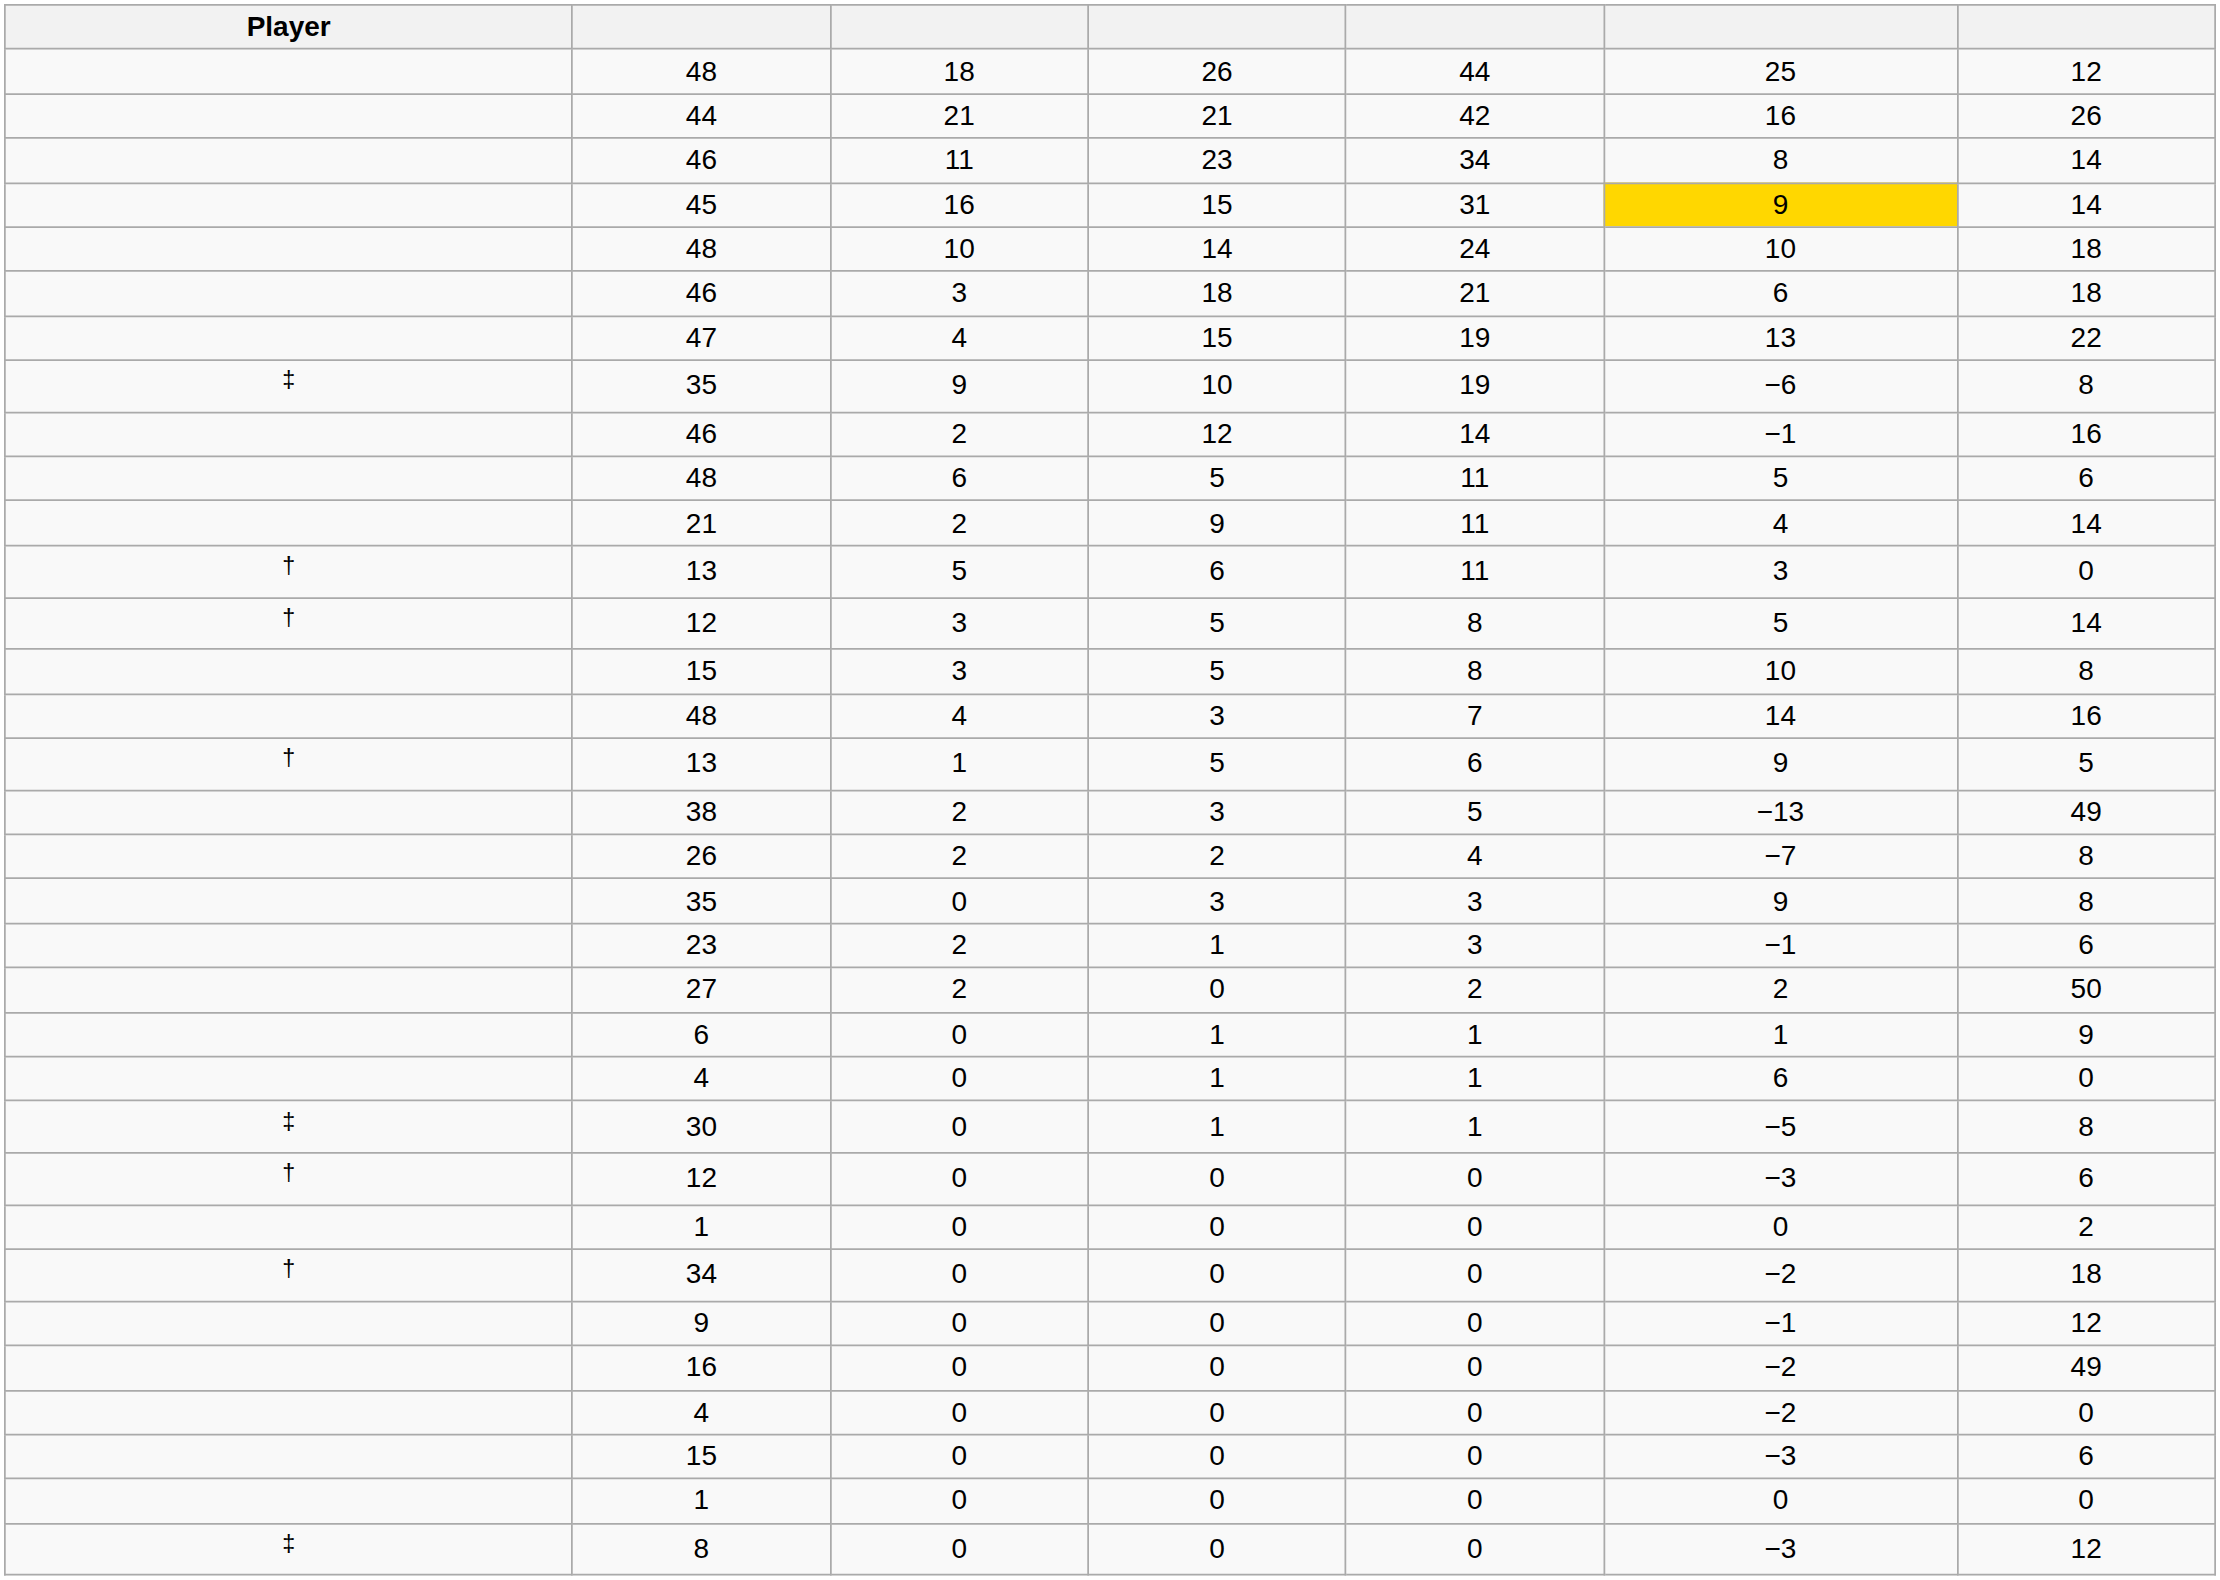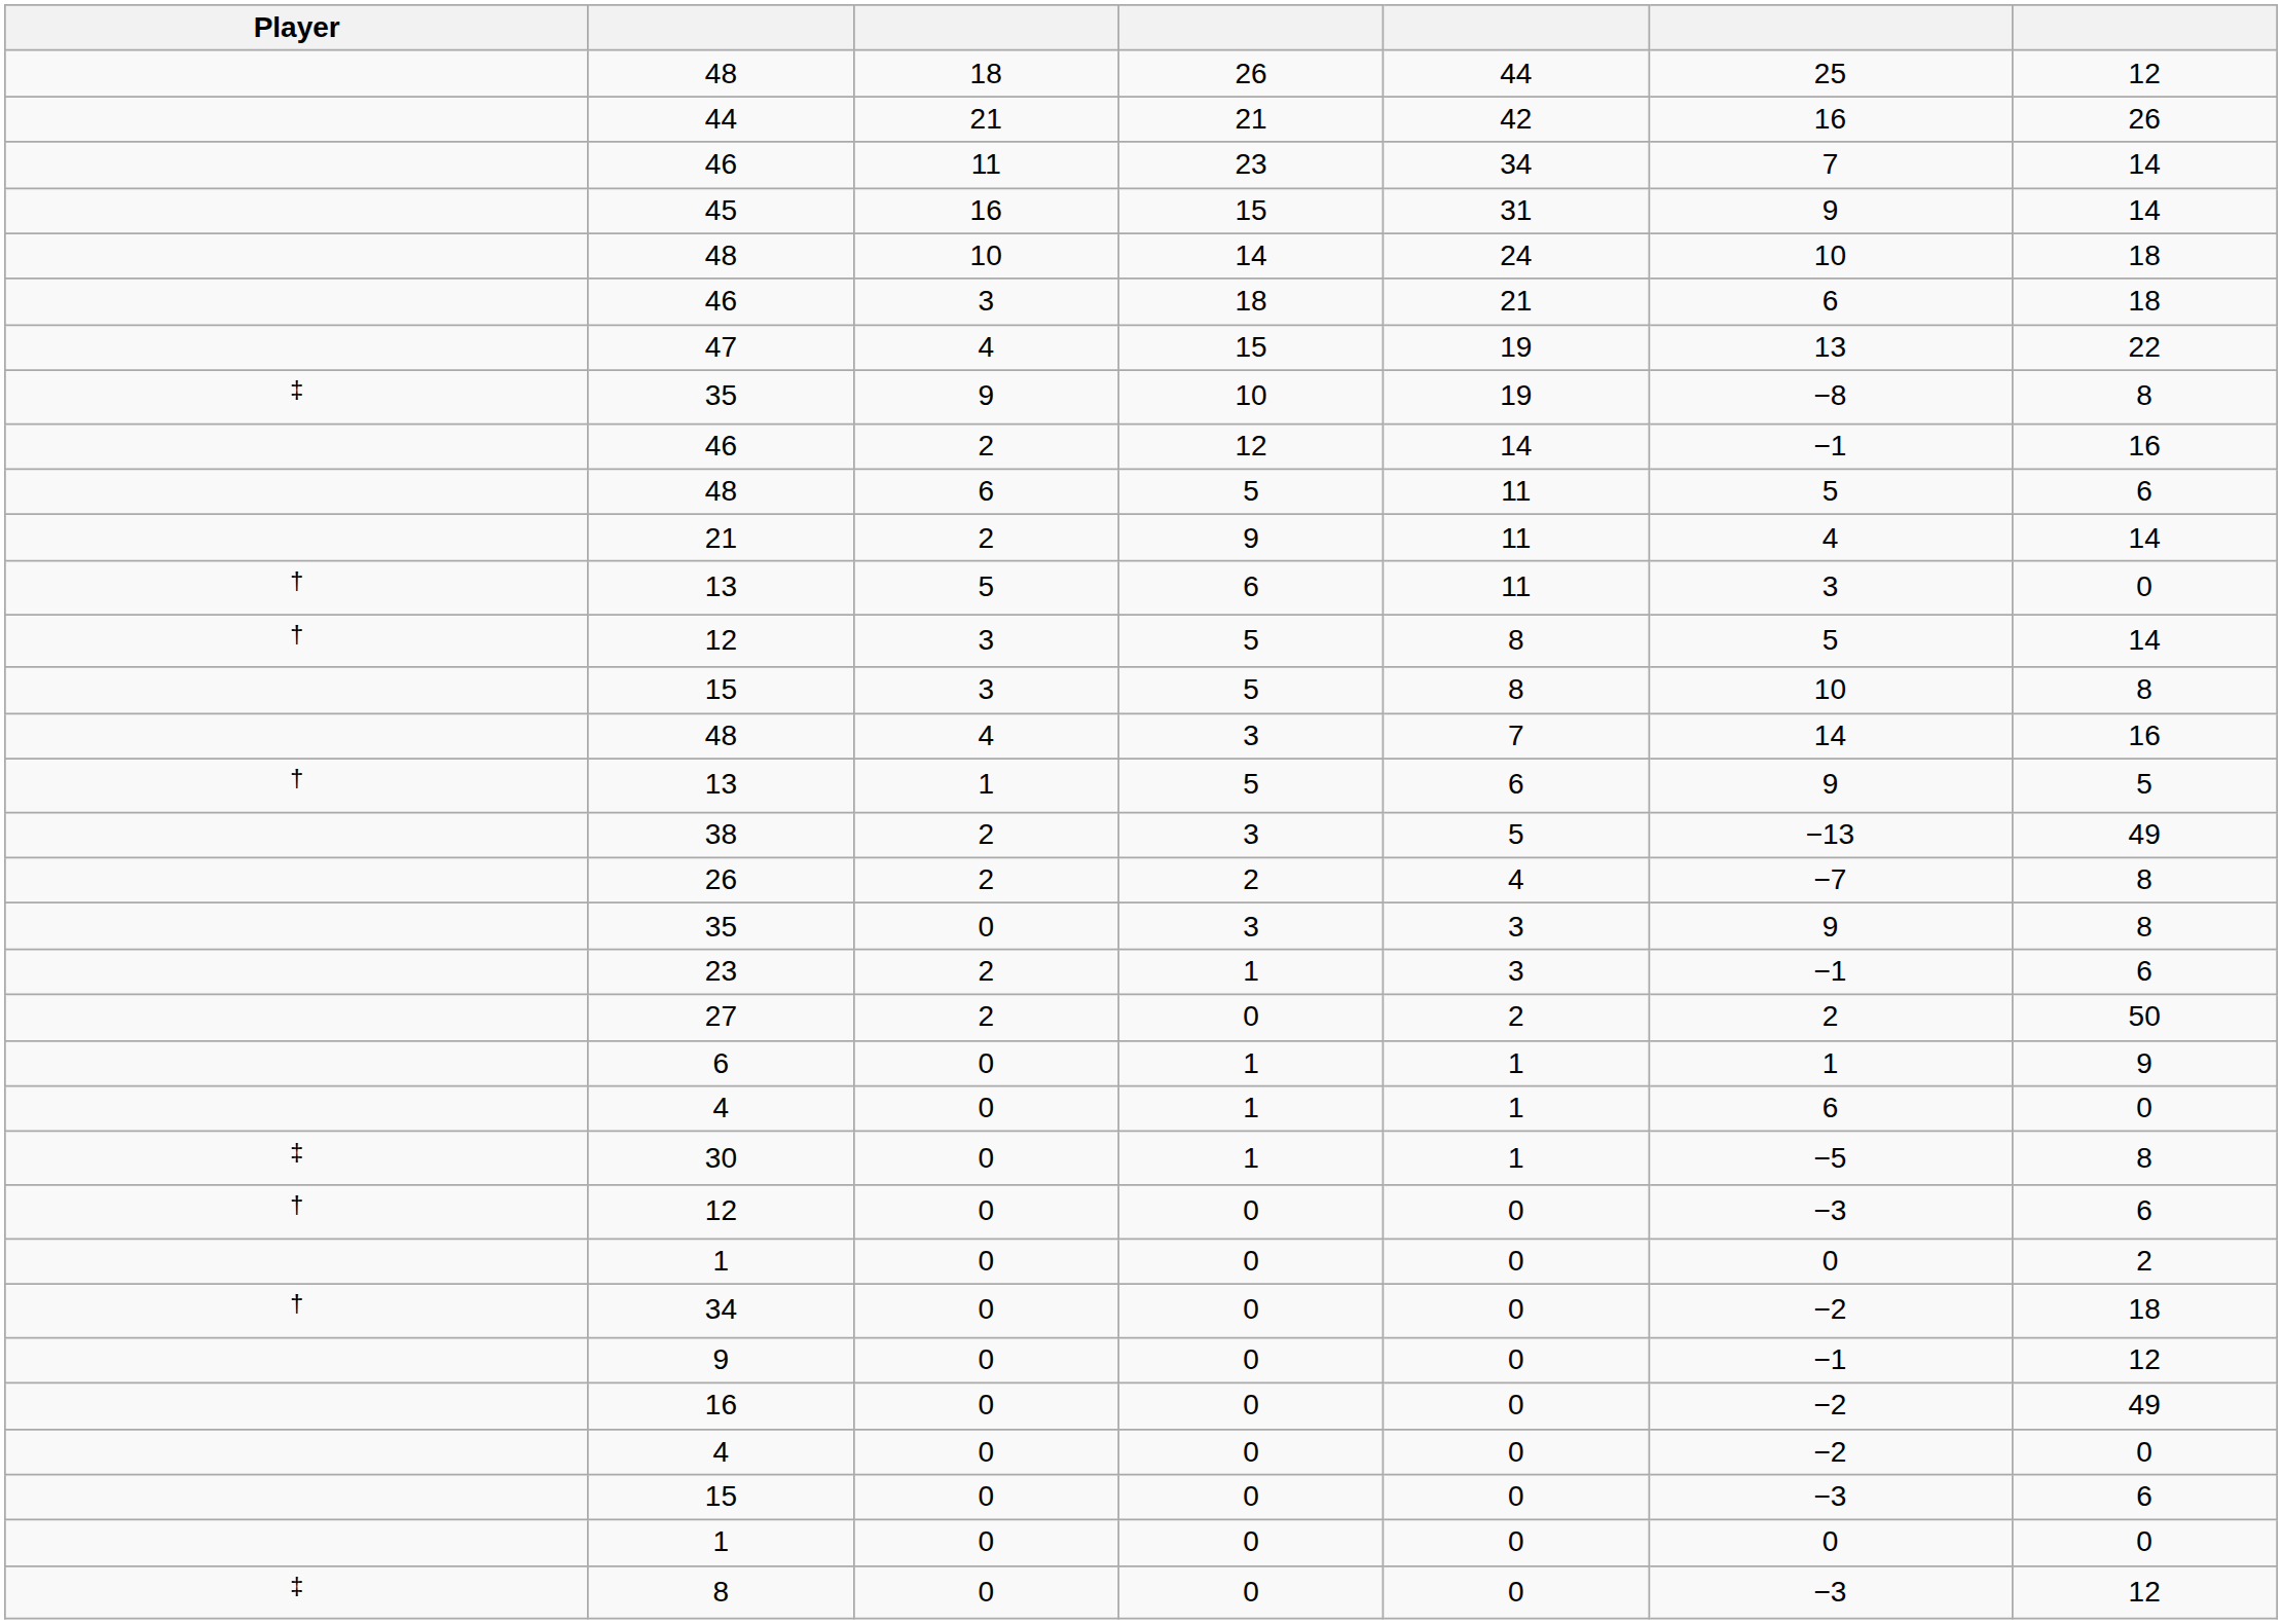 <table class="wikitable sortable" style="width:100%;">
 <tr align=center>
 <th>Player</th>
 <th></th>
 <th></th>
 <th></th>
 <th></th>
 <th data-sort-type="number"></th>
 <th></th>
 </tr>
 <tr align=center>
 <td></td>
 <td>48</td>
 <td>18</td>
 <td>26</td>
 <td>44</td>
 <td>25</td>
 <td>12</td>
 </tr>
 <tr align=center>
 <td></td>
 <td>44</td>
 <td>21</td>
 <td>21</td>
 <td>42</td>
 <td>16</td>
 <td>26</td>
 </tr>
 <tr align=center>
 <td></td>
 <td>46</td>
 <td>11</td>
 <td>23</td>
 <td>34</td>
-<td>8</td>
+<td>7</td>
 <td>14</td>
 </tr>
 <tr align=center>
 <td></td>
 <td>45</td>
 <td>16</td>
 <td>15</td>
 <td>31</td>
-<td style="background: gold;">9</td>
+<td>9</td>
 <td>14</td>
 </tr>
 <tr align=center>
 <td></td>
 <td>48</td>
 <td>10</td>
 <td>14</td>
 <td>24</td>
 <td>10</td>
 <td>18</td>
 </tr>
 <tr align=center>
 <td></td>
 <td>46</td>
 <td>3</td>
 <td>18</td>
 <td>21</td>
 <td>6</td>
 <td>18</td>
 </tr>
 <tr align=center>
 <td></td>
 <td>47</td>
 <td>4</td>
 <td>15</td>
 <td>19</td>
 <td>13</td>
 <td>22</td>
 </tr>
 <tr align=center>
 <td><sup>‡</sup></td>
 <td>35</td>
 <td>9</td>
 <td>10</td>
 <td>19</td>
-<td>−6</td>
+<td>−8</td>
 <td>8</td>
 </tr>
 <tr align=center>
 <td></td>
 <td>46</td>
 <td>2</td>
 <td>12</td>
 <td>14</td>
 <td>−1</td>
 <td>16</td>
 </tr>
 <tr align=center>
 <td></td>
 <td>48</td>
 <td>6</td>
 <td>5</td>
 <td>11</td>
 <td>5</td>
 <td>6</td>
 </tr>
 <tr align=center>
 <td></td>
 <td>21</td>
 <td>2</td>
 <td>9</td>
 <td>11</td>
 <td>4</td>
 <td>14</td>
 </tr>
 <tr align=center>
 <td><sup>†</sup></td>
 <td>13</td>
 <td>5</td>
 <td>6</td>
 <td>11</td>
 <td>3</td>
 <td>0</td>
 </tr>
 <tr align=center>
 <td><sup>†</sup></td>
 <td>12</td>
 <td>3</td>
 <td>5</td>
 <td>8</td>
 <td>5</td>
 <td>14</td>
 </tr>
 <tr align=center>
 <td></td>
 <td>15</td>
 <td>3</td>
 <td>5</td>
 <td>8</td>
 <td>10</td>
 <td>8</td>
 </tr>
 <tr align=center>
 <td></td>
 <td>48</td>
 <td>4</td>
 <td>3</td>
 <td>7</td>
 <td>14</td>
 <td>16</td>
 </tr>
 <tr align=center>
 <td><sup>†</sup></td>
 <td>13</td>
 <td>1</td>
 <td>5</td>
 <td>6</td>
 <td>9</td>
 <td>5</td>
 </tr>
 <tr align=center>
 <td></td>
 <td>38</td>
 <td>2</td>
 <td>3</td>
 <td>5</td>
 <td>−13</td>
 <td>49</td>
 </tr>
 <tr align=center>
 <td></td>
 <td>26</td>
 <td>2</td>
 <td>2</td>
 <td>4</td>
 <td>−7</td>
 <td>8</td>
 </tr>
 <tr align=center>
 <td></td>
 <td>35</td>
 <td>0</td>
 <td>3</td>
 <td>3</td>
 <td>9</td>
 <td>8</td>
 </tr>
 <tr align=center>
 <td></td>
 <td>23</td>
 <td>2</td>
 <td>1</td>
 <td>3</td>
 <td>−1</td>
 <td>6</td>
 </tr>
 <tr align=center>
 <td></td>
 <td>27</td>
 <td>2</td>
 <td>0</td>
 <td>2</td>
 <td>2</td>
 <td>50</td>
 </tr>
 <tr align=center>
 <td></td>
 <td>6</td>
 <td>0</td>
 <td>1</td>
 <td>1</td>
 <td>1</td>
 <td>9</td>
 </tr>
 <tr align=center>
 <td></td>
 <td>4</td>
 <td>0</td>
 <td>1</td>
 <td>1</td>
 <td>6</td>
 <td>0</td>
 </tr>
 <tr align=center>
 <td><sup>‡</sup></td>
 <td>30</td>
 <td>0</td>
 <td>1</td>
 <td>1</td>
 <td>−5</td>
 <td>8</td>
 </tr>
 <tr align=center>
 <td><sup>†</sup></td>
 <td>12</td>
 <td>0</td>
 <td>0</td>
 <td>0</td>
 <td>−3</td>
 <td>6</td>
 </tr>
 <tr align=center>
 <td></td>
 <td>1</td>
 <td>0</td>
 <td>0</td>
 <td>0</td>
 <td>0</td>
 <td>2</td>
 </tr>
 <tr align=center>
 <td><sup>†</sup></td>
 <td>34</td>
 <td>0</td>
 <td>0</td>
 <td>0</td>
 <td>−2</td>
 <td>18</td>
 </tr>
 <tr align=center>
 <td></td>
 <td>9</td>
 <td>0</td>
 <td>0</td>
 <td>0</td>
 <td>−1</td>
 <td>12</td>
 </tr>
 <tr align=center>
 <td></td>
 <td>16</td>
 <td>0</td>
 <td>0</td>
 <td>0</td>
 <td>−2</td>
 <td>49</td>
 </tr>
 <tr align=center>
 <td></td>
 <td>4</td>
 <td>0</td>
 <td>0</td>
 <td>0</td>
 <td>−2</td>
 <td>0</td>
 </tr>
 <tr align=center>
 <td></td>
 <td>15</td>
 <td>0</td>
 <td>0</td>
 <td>0</td>
 <td>−3</td>
 <td>6</td>
 </tr>
 <tr align=center>
 <td></td>
 <td>1</td>
 <td>0</td>
 <td>0</td>
 <td>0</td>
 <td>0</td>
 <td>0</td>
 </tr>
 <tr align=center>
 <td><sup>‡</sup></td>
 <td>8</td>
 <td>0</td>
 <td>0</td>
 <td>0</td>
 <td>−3</td>
 <td>12</td>
 </tr>
 </table>
